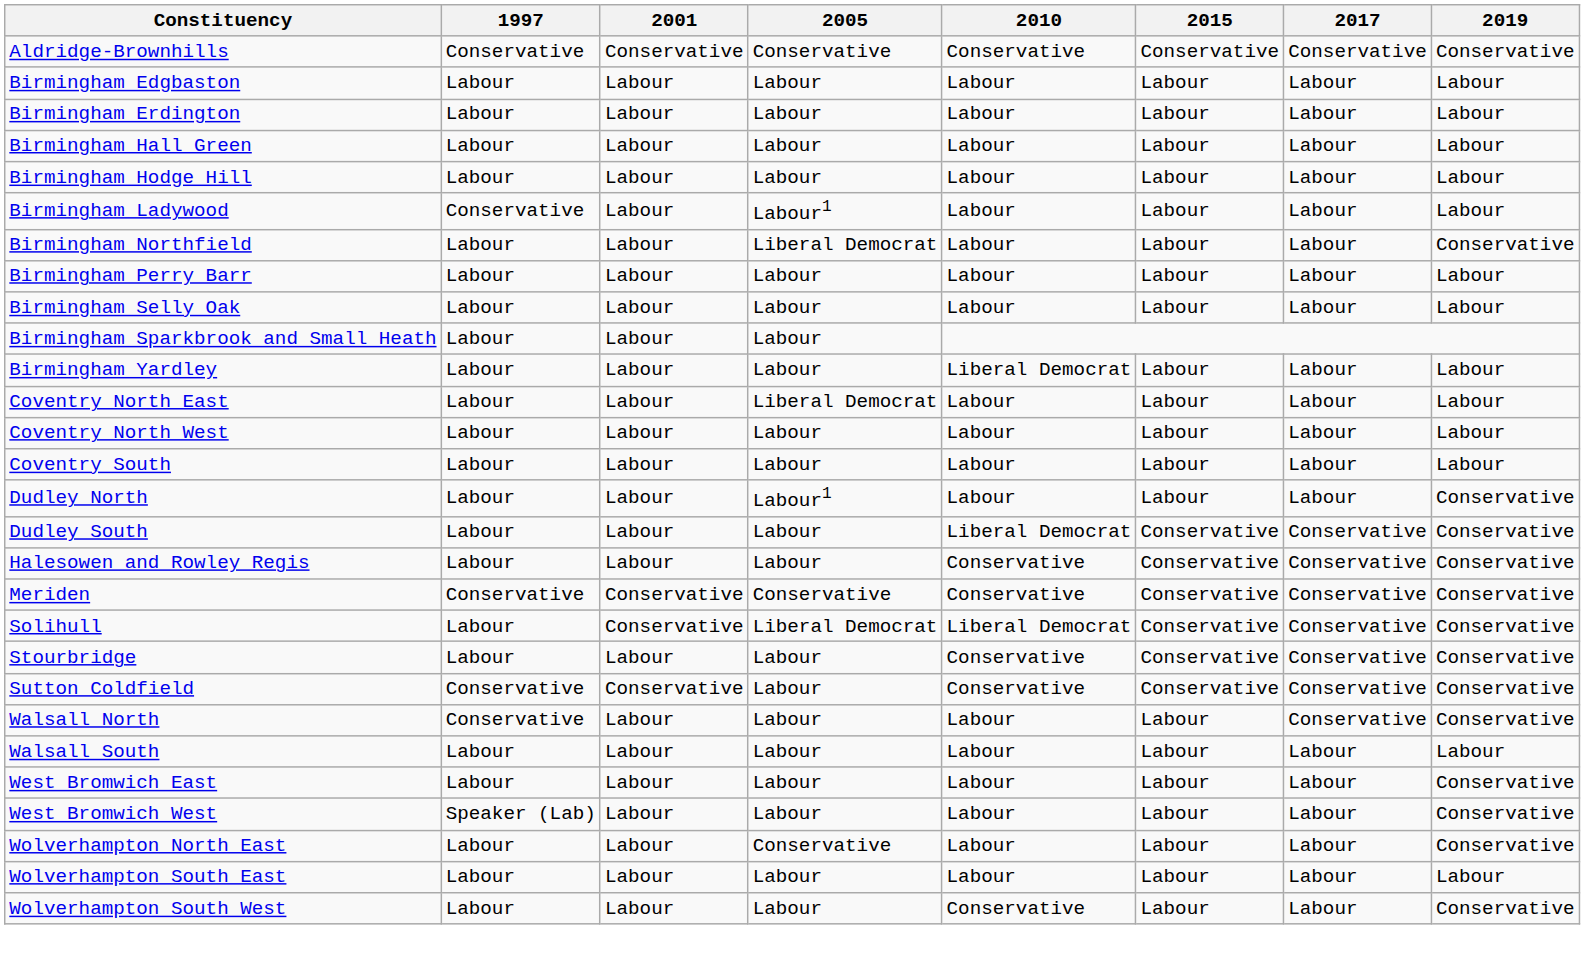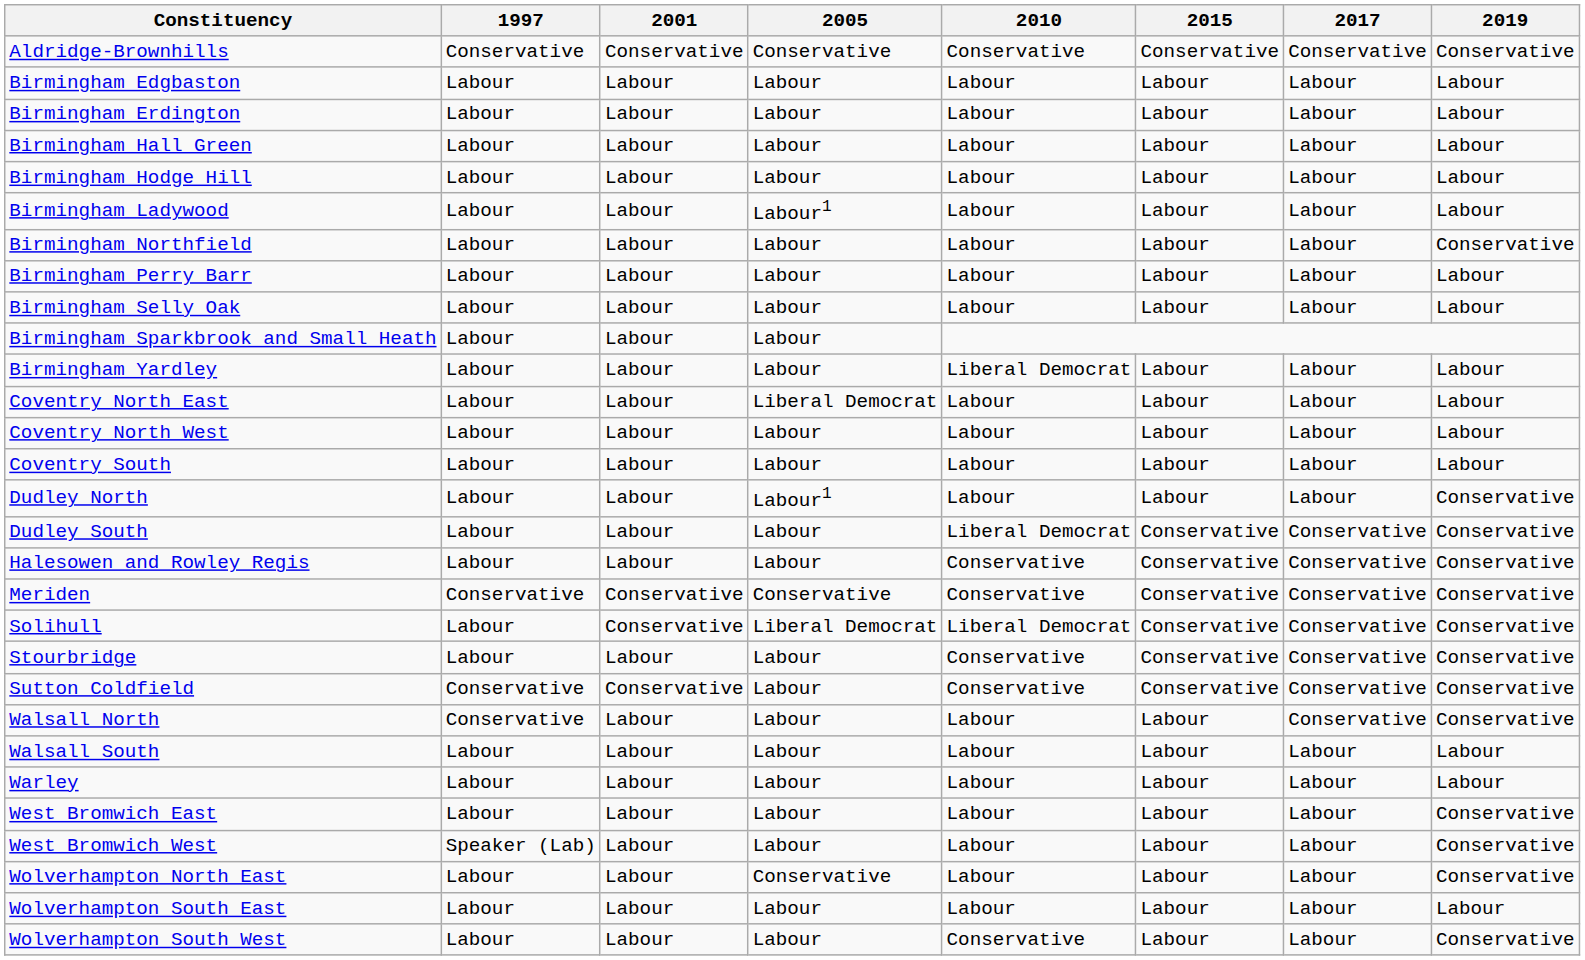 <table class="wikitable">
 <tr>
 <th>Constituency</th>
 <th>1997</th>
 <th>2001</th>
 <th>2005</th>
 <th>2010</th>
 <th>2015</th>
 <th>2017</th>
 <th>2019</th>
 </tr>
 <tr>
 <td><a href='#'>Aldridge-Brownhills</a></td>
 <td bgcolor=>Conservative</td>
 <td bgcolor=>Conservative</td>
 <td bgcolor=>Conservative</td>
 <td bgcolor=>Conservative</td>
 <td bgcolor=>Conservative</td>
 <td bgcolor=>Conservative</td>
 <td bgcolor=>Conservative</td>
 </tr>
 <tr>
 <td><a href='#'>Birmingham Edgbaston</a></td>
 <td bgcolor=>Labour</td>
 <td bgcolor=>Labour</td>
 <td bgcolor=>Labour</td>
 <td bgcolor=>Labour</td>
 <td bgcolor=>Labour</td>
 <td bgcolor=>Labour</td>
 <td bgcolor=>Labour</td>
 </tr>
 <tr>
 <td><a href='#'>Birmingham Erdington</a></td>
 <td bgcolor=>Labour</td>
 <td bgcolor=>Labour</td>
 <td bgcolor=>Labour</td>
 <td bgcolor=>Labour</td>
 <td bgcolor=>Labour</td>
 <td bgcolor=>Labour</td>
 <td bgcolor=>Labour</td>
 </tr>
 <tr>
 <td><a href='#'>Birmingham Hall Green</a></td>
 <td bgcolor=>Labour</td>
 <td bgcolor=>Labour</td>
 <td bgcolor=>Labour</td>
 <td bgcolor=>Labour</td>
 <td bgcolor=>Labour</td>
 <td bgcolor=>Labour</td>
 <td bgcolor=>Labour</td>
 </tr>
 <tr>
 <td><a href='#'>Birmingham Hodge Hill</a></td>
 <td bgcolor=>Labour</td>
 <td bgcolor=>Labour</td>
 <td bgcolor=>Labour</td>
 <td bgcolor=>Labour</td>
 <td bgcolor=>Labour</td>
 <td bgcolor=>Labour</td>
 <td bgcolor=>Labour</td>
 </tr>
 <tr>
 <td><a href='#'>Birmingham Ladywood</a></td>
-<td bgcolor=>Conservative</td>
+<td bgcolor=>Labour</td>
 <td bgcolor=>Labour</td>
 <td bgcolor=>Labour<sup>1</sup></td>
 <td bgcolor=>Labour</td>
 <td bgcolor=>Labour</td>
 <td bgcolor=>Labour</td>
 <td bgcolor=>Labour</td>
 </tr>
 <tr>
 <td><a href='#'>Birmingham Northfield</a></td>
 <td bgcolor=>Labour</td>
 <td bgcolor=>Labour</td>
-<td bgcolor=>Liberal Democrat</td>
+<td bgcolor=>Labour</td>
 <td bgcolor=>Labour</td>
 <td bgcolor=>Labour</td>
 <td bgcolor=>Labour</td>
 <td bgcolor=>Conservative</td>
 </tr>
 <tr>
 <td><a href='#'>Birmingham Perry Barr</a></td>
 <td bgcolor=>Labour</td>
 <td bgcolor=>Labour</td>
 <td bgcolor=>Labour</td>
 <td bgcolor=>Labour</td>
 <td bgcolor=>Labour</td>
 <td bgcolor=>Labour</td>
 <td bgcolor=>Labour</td>
 </tr>
 <tr>
 <td><a href='#'>Birmingham Selly Oak</a></td>
 <td bgcolor=>Labour</td>
 <td bgcolor=>Labour</td>
 <td bgcolor=>Labour</td>
 <td bgcolor=>Labour</td>
 <td bgcolor=>Labour</td>
 <td bgcolor=>Labour</td>
 <td bgcolor=>Labour</td>
 </tr>
 <tr>
 <td><a href='#'>Birmingham Sparkbrook and Small Heath</a></td>
 <td bgcolor=>Labour</td>
 <td bgcolor=>Labour</td>
 <td bgcolor=>Labour</td>
 <td colspan="4"></td>
 </tr>
 <tr>
 <td><a href='#'>Birmingham Yardley</a></td>
 <td bgcolor=>Labour</td>
 <td bgcolor=>Labour</td>
 <td bgcolor=>Labour</td>
 <td bgcolor=>Liberal Democrat</td>
 <td bgcolor=>Labour</td>
 <td bgcolor=>Labour</td>
 <td bgcolor=>Labour</td>
 </tr>
 <tr>
 <td><a href='#'>Coventry North East</a></td>
 <td bgcolor=>Labour</td>
 <td bgcolor=>Labour</td>
 <td bgcolor=>Liberal Democrat</td>
 <td bgcolor=>Labour</td>
 <td bgcolor=>Labour</td>
 <td bgcolor=>Labour</td>
 <td bgcolor=>Labour</td>
 </tr>
 <tr>
 <td><a href='#'>Coventry North West</a></td>
 <td bgcolor=>Labour</td>
 <td bgcolor=>Labour</td>
 <td bgcolor=>Labour</td>
 <td bgcolor=>Labour</td>
 <td bgcolor=>Labour</td>
 <td bgcolor=>Labour</td>
 <td bgcolor=>Labour</td>
 </tr>
 <tr>
 <td><a href='#'>Coventry South</a></td>
 <td bgcolor=>Labour</td>
 <td bgcolor=>Labour</td>
 <td bgcolor=>Labour</td>
 <td bgcolor=>Labour</td>
 <td bgcolor=>Labour</td>
 <td bgcolor=>Labour</td>
 <td bgcolor=>Labour</td>
 </tr>
 <tr>
 <td><a href='#'>Dudley North</a></td>
 <td bgcolor=>Labour</td>
 <td bgcolor=>Labour</td>
 <td bgcolor=>Labour<sup>1</sup></td>
 <td bgcolor=>Labour</td>
 <td bgcolor=>Labour</td>
 <td bgcolor=>Labour</td>
 <td bgcolor=>Conservative</td>
 </tr>
 <tr>
 <td><a href='#'>Dudley South</a></td>
 <td bgcolor=>Labour</td>
 <td bgcolor=>Labour</td>
 <td bgcolor=>Labour</td>
 <td bgcolor=>Liberal Democrat</td>
 <td bgcolor=>Conservative</td>
 <td bgcolor=>Conservative</td>
 <td bgcolor=>Conservative</td>
 </tr>
 <tr>
 <td><a href='#'>Halesowen and Rowley Regis</a></td>
 <td bgcolor=>Labour</td>
 <td bgcolor=>Labour</td>
 <td bgcolor=>Labour</td>
 <td bgcolor=>Conservative</td>
 <td bgcolor=>Conservative</td>
 <td bgcolor=>Conservative</td>
 <td bgcolor=>Conservative</td>
 </tr>
 <tr>
 <td><a href='#'>Meriden</a></td>
 <td bgcolor=>Conservative</td>
 <td bgcolor=>Conservative</td>
 <td bgcolor=>Conservative</td>
 <td bgcolor=>Conservative</td>
 <td bgcolor=>Conservative</td>
 <td bgcolor=>Conservative</td>
 <td bgcolor=>Conservative</td>
 </tr>
 <tr>
 <td><a href='#'>Solihull</a></td>
 <td bgcolor=>Labour</td>
 <td bgcolor=>Conservative</td>
 <td bgcolor=>Liberal Democrat</td>
 <td bgcolor=>Liberal Democrat</td>
 <td bgcolor=>Conservative</td>
 <td bgcolor=>Conservative</td>
 <td bgcolor=>Conservative</td>
 </tr>
 <tr>
 <td><a href='#'>Stourbridge</a></td>
 <td bgcolor=>Labour</td>
 <td bgcolor=>Labour</td>
 <td bgcolor=>Labour</td>
 <td bgcolor=>Conservative</td>
 <td bgcolor=>Conservative</td>
 <td bgcolor=>Conservative</td>
 <td bgcolor=>Conservative</td>
 </tr>
 <tr>
 <td><a href='#'>Sutton Coldfield</a></td>
 <td bgcolor=>Conservative</td>
 <td bgcolor=>Conservative</td>
 <td bgcolor=>Labour</td>
 <td bgcolor=>Conservative</td>
 <td bgcolor=>Conservative</td>
 <td bgcolor=>Conservative</td>
 <td bgcolor=>Conservative</td>
 </tr>
 <tr>
 <td><a href='#'>Walsall North</a></td>
 <td bgcolor=>Conservative</td>
 <td bgcolor=>Labour</td>
 <td bgcolor=>Labour</td>
 <td bgcolor=>Labour</td>
 <td bgcolor=>Labour</td>
 <td bgcolor=>Conservative</td>
 <td bgcolor=>Conservative</td>
 </tr>
 <tr>
 <td><a href='#'>Walsall South</a></td>
 <td bgcolor=>Labour</td>
 <td bgcolor=>Labour</td>
 <td bgcolor=>Labour</td>
 <td bgcolor=>Labour</td>
 <td bgcolor=>Labour</td>
 <td bgcolor=>Labour</td>
 <td bgcolor=>Labour</td>
 </tr>
 <tr>
+<td><a href='#'>Warley</a></td>
+<td bgcolor=>Labour</td>
+<td bgcolor=>Labour</td>
+<td bgcolor=>Labour</td>
+<td bgcolor=>Labour</td>
+<td bgcolor=>Labour</td>
+<td bgcolor=>Labour</td>
+<td bgcolor=>Labour</td>
+</tr>
+<tr>
 <td><a href='#'>West Bromwich East</a></td>
 <td bgcolor=>Labour</td>
 <td bgcolor=>Labour</td>
 <td bgcolor=>Labour</td>
 <td bgcolor=>Labour</td>
 <td bgcolor=>Labour</td>
 <td bgcolor=>Labour</td>
 <td bgcolor=>Conservative</td>
 </tr>
 <tr>
 <td><a href='#'>West Bromwich West</a></td>
 <td bgcolor=>Speaker (Lab)</td>
 <td bgcolor=>Labour</td>
 <td bgcolor=>Labour</td>
 <td bgcolor=>Labour</td>
 <td bgcolor=>Labour</td>
 <td bgcolor=>Labour</td>
 <td bgcolor=>Conservative</td>
 </tr>
 <tr>
 <td><a href='#'>Wolverhampton North East</a></td>
 <td bgcolor=>Labour</td>
 <td bgcolor=>Labour</td>
 <td bgcolor=>Conservative</td>
 <td bgcolor=>Labour</td>
 <td bgcolor=>Labour</td>
 <td bgcolor=>Labour</td>
 <td bgcolor=>Conservative</td>
 </tr>
 <tr>
 <td><a href='#'>Wolverhampton South East</a></td>
 <td bgcolor=>Labour</td>
 <td bgcolor=>Labour</td>
 <td bgcolor=>Labour</td>
 <td bgcolor=>Labour</td>
 <td bgcolor=>Labour</td>
 <td bgcolor=>Labour</td>
 <td bgcolor=>Labour</td>
 </tr>
 <tr>
 <td><a href='#'>Wolverhampton South West</a></td>
 <td bgcolor=>Labour</td>
 <td bgcolor=>Labour</td>
 <td bgcolor=>Labour</td>
 <td bgcolor=>Conservative</td>
 <td bgcolor=>Labour</td>
 <td bgcolor=>Labour</td>
 <td bgcolor=>Conservative</td>
 </tr>
 </table>
